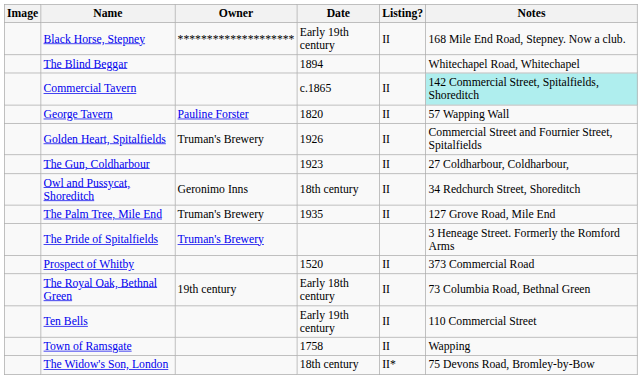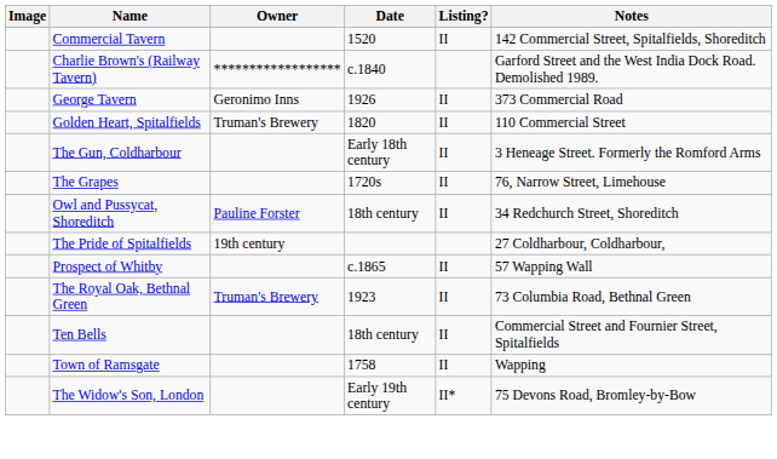 <table class="wikitable sortable">
 <tr>
 <th>Image</th>
 <th>Name</th>
 <th>Owner</th>
 <th>Date</th>
 <th>Listing?</th>
 <th>Notes</th>
 </tr>
 <tr>
 <td></td>
-<td><a href='#'>Black Horse, Stepney</a></td>
-<td>********************</td>
-<td>Early 19th century</td>
+<td><a href='#'>Commercial Tavern</a></td>
+<td></td>
+<td>1520</td>
 <td>II</td>
-<td>168 Mile End Road, Stepney. Now a club.</td>
+<td>142 Commercial Street, Spitalfields, Shoreditch</td>
 </tr>
 <tr>
 <td></td>
-<td><a href='#'>The Blind Beggar</a></td>
+<td><a href='#'>Charlie Brown's (Railway Tavern)</a></td>
+<td>******************</td>
+<td>c.1840</td>
 <td></td>
-<td>1894</td>
-<td></td>
-<td>Whitechapel Road, Whitechapel</td>
-</tr>
-<tr>
-<td></td>
-<td><a href='#'>Commercial Tavern</a></td>
-<td></td>
-<td>c.1865</td>
-<td>II</td>
-<td style="background: paleturquoise;">142 Commercial Street, Spitalfields, Shoreditch</td>
+<td>Garford Street and the West India Dock Road. Demolished 1989.</td>
 </tr>
 <tr>
 <td></td>
 <td><a href='#'>George Tavern</a></td>
-<td><a href='#'>Pauline Forster</a></td>
-<td>1820</td>
+<td>Geronimo Inns</td>
+<td>1926</td>
 <td>II</td>
-<td>57 Wapping Wall</td>
+<td>373 Commercial Road</td>
 </tr>
 <tr>
 <td></td>
 <td><a href='#'>Golden Heart, Spitalfields</a></td>
 <td>Truman's Brewery</td>
-<td>1926</td>
+<td>1820</td>
 <td>II</td>
-<td>Commercial Street and Fournier Street, Spitalfields</td>
+<td>110 Commercial Street</td>
 </tr>
 <tr>
 <td></td>
 <td><a href='#'>The Gun, Coldharbour</a></td>
 <td></td>
-<td>1923</td>
+<td>Early 18th century</td>
 <td>II</td>
-<td>27 Coldharbour, Coldharbour,</td>
+<td>3 Heneage Street. Formerly the Romford Arms</td>
+</tr>
+<tr>
+<td></td>
+<td><a href='#'>The Grapes</a></td>
+<td></td>
+<td>1720s</td>
+<td>II</td>
+<td>76, Narrow Street, Limehouse</td>
 </tr>
 <tr>
 <td></td>
 <td><a href='#'>Owl and Pussycat, Shoreditch</a></td>
-<td>Geronimo Inns</td>
+<td><a href='#'>Pauline Forster</a></td>
 <td>18th century</td>
 <td>II</td>
 <td>34 Redchurch Street, Shoreditch</td>
 </tr>
 <tr>
 <td></td>
-<td><a href='#'>The Palm Tree, Mile End</a></td>
-<td>Truman's Brewery</td>
-<td>1935</td>
-<td>II</td>
-<td>127 Grove Road, Mile End</td>
-</tr>
-<tr>
-<td></td>
 <td><a href='#'>The Pride of Spitalfields</a></td>
-<td><a href='#'>Truman's Brewery</a></td>
+<td>19th century</td>
 <td></td>
 <td></td>
-<td>3 Heneage Street. Formerly the Romford Arms</td>
+<td>27 Coldharbour, Coldharbour,</td>
 </tr>
 <tr>
 <td></td>
 <td><a href='#'>Prospect of Whitby</a></td>
 <td></td>
-<td>1520</td>
+<td>c.1865</td>
 <td>II</td>
-<td>373 Commercial Road</td>
+<td>57 Wapping Wall</td>
 </tr>
 <tr>
 <td></td>
 <td><a href='#'>The Royal Oak, Bethnal Green</a></td>
-<td>19th century</td>
-<td>Early 18th century</td>
+<td><a href='#'>Truman's Brewery</a></td>
+<td>1923</td>
 <td>II</td>
 <td>73 Columbia Road, Bethnal Green</td>
 </tr>
 <tr>
 <td></td>
 <td><a href='#'>Ten Bells</a></td>
 <td></td>
-<td>Early 19th century</td>
+<td>18th century</td>
 <td>II</td>
-<td>110 Commercial Street</td>
+<td>Commercial Street and Fournier Street, Spitalfields</td>
 </tr>
 <tr>
 <td></td>
 <td><a href='#'>Town of Ramsgate</a></td>
 <td></td>
 <td>1758</td>
 <td>II</td>
 <td>Wapping</td>
 </tr>
 <tr>
 <td></td>
 <td><a href='#'>The Widow's Son, London</a></td>
 <td></td>
-<td>18th century</td>
+<td>Early 19th century</td>
 <td>II*</td>
 <td>75 Devons Road, Bromley-by-Bow</td>
 </tr>
 </table>
